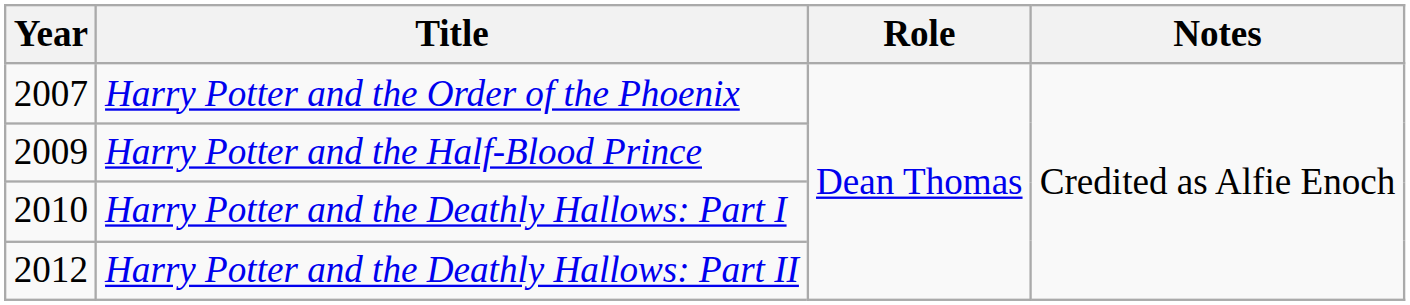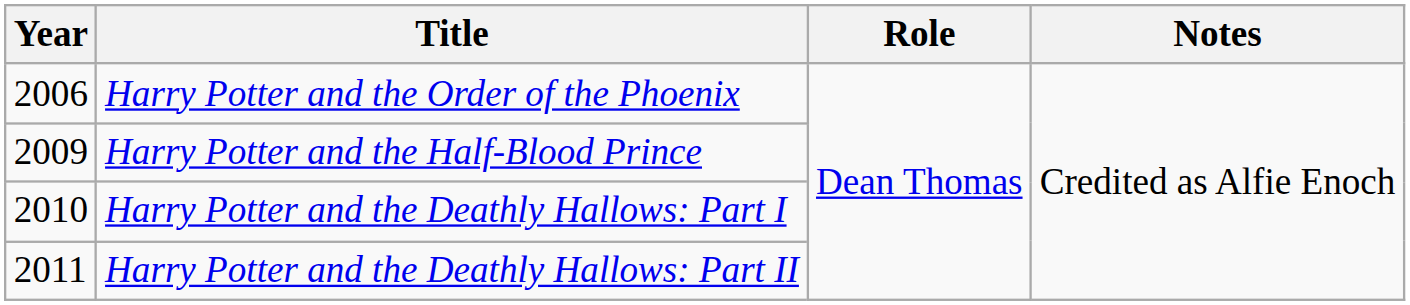 <table class="wikitable sortable">
 <tr>
 <th>Year</th>
 <th>Title</th>
 <th>Role</th>
 <th>Notes</th>
 </tr>
 <tr>
-<td>2007</td>
+<td>2006</td>
 <td><em><a href='#'>Harry Potter and the Order of the Phoenix</a></em></td>
 <td rowspan="4"><a href='#'>Dean Thomas</a></td>
 <td rowspan="4">Credited as Alfie Enoch</td>
 </tr>
 <tr>
 <td>2009</td>
 <td><em><a href='#'>Harry Potter and the Half-Blood Prince</a></em></td>
 </tr>
 <tr>
 <td>2010</td>
 <td><a href='#'><em>Harry Potter and the Deathly Hallows: Part I</em></a></td>
 </tr>
 <tr>
-<td>2012</td>
+<td>2011</td>
 <td><em><a href='#'>Harry Potter and the Deathly Hallows: Part II</a></em></td>
 </tr>
 </table>
